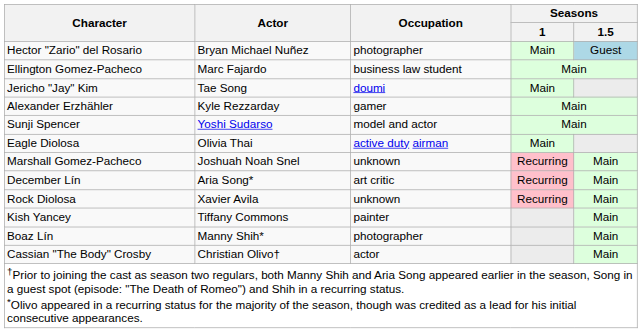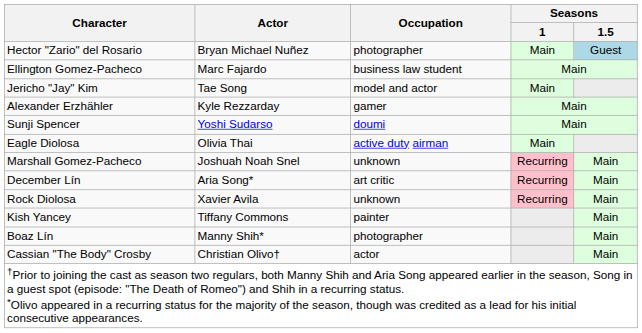 <table class="wikitable">
 <tr>
 <th rowspan="2">Character</th>
 <th rowspan="2">Actor</th>
 <th rowspan="2">Occupation</th>
 <th colspan="2">Seasons</th>
 </tr>
 <tr>
 <th style="width:10%;">1</th>
 <th style="width:10%;">1.5</th>
 </tr>
 <tr>
 <td>Hector "Zario" del Rosario</td>
 <td>Bryan Michael Nuñez</td>
 <td>photographer</td>
 <td style="background:#dfd; text-align:center;">Main</td>
 <td style="background: #ADD8E6" colspan="1" align="center">Guest</td>
 </tr>
 <tr>
 <td>Ellington Gomez-Pacheco</td>
 <td>Marc Fajardo</td>
 <td>business law student</td>
 <td colspan="2" style="background:#dfd; text-align:center;">Main</td>
 </tr>
 <tr>
 <td>Jericho "Jay" Kim</td>
 <td>Tae Song</td>
-<td><a href='#'>doumi</a></td>
+<td>model and actor</td>
 <td style="background:#dfd; text-align:center;">Main</td>
 <td colspan="1" style="background:#ececec; color:gray; vertical-align:middle; text-align:center;" class="table-na"></td>
 </tr>
 <tr>
 <td>Alexander Erzhähler</td>
 <td>Kyle Rezzarday</td>
 <td>gamer</td>
 <td colspan="2" style="background:#dfd; text-align:center;">Main</td>
 </tr>
 <tr>
 <td>Sunji Spencer</td>
 <td><a href='#'>Yoshi Sudarso</a></td>
-<td>model and actor</td>
+<td><a href='#'>doumi</a></td>
 <td colspan="2" style="background:#dfd; text-align:center;">Main</td>
 </tr>
 <tr>
 <td>Eagle Diolosa</td>
 <td>Olivia Thai</td>
 <td><a href='#'>active duty</a> <a href='#'>airman</a></td>
 <td colspan="1" style="background:#dfd; text-align:center;">Main</td>
 <td colspan="1" style="background:#ececec; color:gray; vertical-align:middle; text-align:center;" class="table-na"></td>
 </tr>
 <tr>
 <td>Marshall Gomez-Pacheco</td>
 <td>Joshuah Noah Snel</td>
 <td>unknown</td>
 <td style="background:pink; text-align:center;">Recurring</td>
 <td colspan="1" style="background:#dfd; text-align:center;">Main</td>
 </tr>
 <tr>
 <td>December Lín</td>
 <td>Aria Song*</td>
 <td>art critic</td>
 <td style="background:pink; text-align:center;">Recurring</td>
 <td colspan="1" style="background:#dfd; text-align:center;">Main</td>
 </tr>
 <tr>
 <td>Rock Diolosa</td>
 <td>Xavier Avila</td>
 <td>unknown</td>
 <td style="background:pink; text-align:center;">Recurring</td>
 <td colspan="1" style="background:#dfd; text-align:center;">Main</td>
 </tr>
 <tr>
 <td>Kish Yancey</td>
 <td>Tiffany Commons</td>
 <td>painter</td>
 <td style="background:#ececec; color:gray; vertical-align:middle; text-align:center;" class="table-na"></td>
 <td colspan="1" style="background:#dfd; text-align:center;">Main</td>
 </tr>
 <tr>
 <td>Boaz Lín</td>
 <td>Manny Shih*</td>
 <td>photographer</td>
 <td style="background:#ececec; color:gray; vertical-align:middle; text-align:center;" class="table-na"></td>
 <td colspan="1" style="background:#dfd; text-align:center;">Main</td>
 </tr>
 <tr>
 <td>Cassian "The Body" Crosby</td>
 <td>Christian Olivo†</td>
 <td>actor</td>
 <td style="background:#ececec; color:gray; vertical-align:middle; text-align:center;" class="table-na"></td>
 <td colspan="1" style="background:#dfd; text-align:center;">Main</td>
 </tr>
 <tr>
 <td colspan="16" style="background:#fff; text-align:left;"><sup>†</sup>Prior to joining the cast as season two regulars, both Manny Shih and Aria Song appeared earlier in the season, Song in a guest spot (episode: "The Death of Romeo") and Shih in a recurring status.<br><sup>*</sup>Olivo appeared in a recurring status for the majority of the season, though was credited as a lead for his initial consecutive appearances.</td>
 </tr>
 </table>
